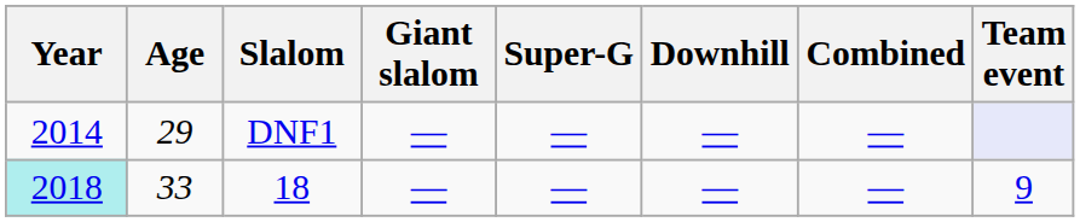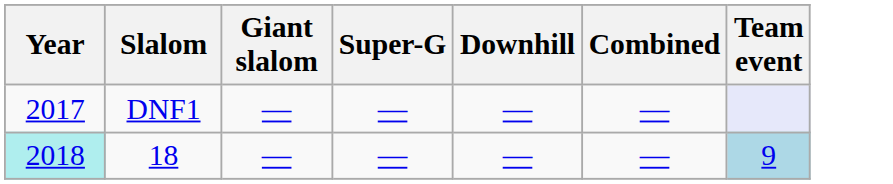 <table class=wikitable style="text-align:center">
 <tr>
 <th>  Year  </th>
-<th> Age </th>
 <th> Slalom </th>
 <th> Giant <br> slalom </th>
 <th>Super-G</th>
 <th>Downhill</th>
 <th>Combined</th>
 <th>Team<br>event</th>
 </tr>
 <tr>
-<td><a href='#'>2014</a></td>
-<td><em>29</em></td>
+<td><a href='#'>2017</a></td>
 <td><a href='#'>DNF1</a></td>
 <td><a href='#'>—</a></td>
 <td><a href='#'>—</a></td>
 <td><a href='#'>—</a></td>
 <td><a href='#'>—</a></td>
 <td bgcolor="E6E8FA"><em></em></td>
 </tr>
 <tr>
 <td style="background: paleturquoise;"><a href='#'>2018</a></td>
-<td><em>33</em></td>
 <td><a href='#'>18</a></td>
 <td><a href='#'>—</a></td>
 <td><a href='#'>—</a></td>
 <td><a href='#'>—</a></td>
 <td><a href='#'>—</a></td>
-<td><a href='#'>9</a></td>
+<td style="background: lightblue;"><a href='#'>9</a></td>
 </tr>
 </table>
